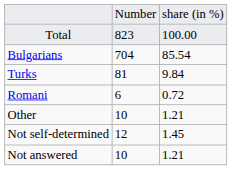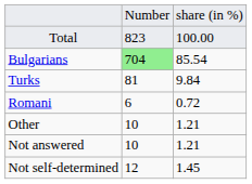 <table class="wikitable sortable" style="margin-left:auto;margin-right:auto" style="text-align:right;">
 <tr align="center" bgcolor="#eaecf0" valign=top>
 <td></td>
 <td>Number</td>
 <td>share (in %)</td>
 </tr>
 <tr bgcolor="#eaecf0" valign=top>
 <td align="center">Total</td>
 <td>823</td>
 <td>100.00</td>
 </tr>
 <tr>
 <td align="left"><a href='#'>Bulgarians</a></td>
-<td>704</td>
+<td style="background: lightgreen;">704</td>
 <td>85.54</td>
 </tr>
 <tr>
 <td align="left"><a href='#'>Turks</a></td>
 <td>81</td>
 <td>9.84</td>
 </tr>
 <tr>
 <td align="left"><a href='#'>Romani</a></td>
 <td>6</td>
 <td>0.72</td>
 </tr>
 <tr>
 <td align="left">Other</td>
 <td>10</td>
 <td>1.21</td>
 </tr>
 <tr>
+<td align="left">Not answered</td>
+<td>10</td>
+<td>1.21</td>
+</tr>
+<tr>
 <td align="left">Not self-determined</td>
 <td>12</td>
 <td>1.45</td>
 </tr>
-<tr>
-<td align="left">Not answered</td>
-<td>10</td>
-<td>1.21</td>
-</tr>
 </table>
